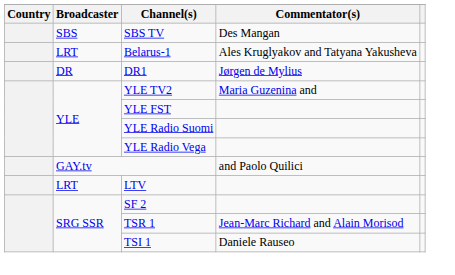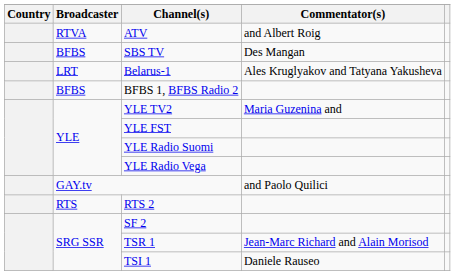 <table class="wikitable plainrowheaders">
 <tr>
 </tr>
 <tr>
 <th scope="col">Country</th>
 <th scope="col">Broadcaster</th>
 <th scope="col">Channel(s)</th>
 <th scope="col">Commentator(s)</th>
 <th scope="col"></th>
 </tr>
 <tr>
 <th scope="row"></th>
-<td><a href='#'>SBS</a></td>
+<td><a href='#'>RTVA</a></td>
+<td><a href='#'>ATV</a></td>
+<td> and Albert Roig</td>
+<td style="text-align:center"></td>
+</tr>
+<tr>
+<th scope="row"></th>
+<td><a href='#'>BFBS</a></td>
 <td><a href='#'>SBS TV</a></td>
 <td>Des Mangan</td>
 <td style="text-align:center"></td>
 </tr>
 <tr>
 <th scope="row"></th>
 <td><a href='#'>LRT</a></td>
 <td><a href='#'>Belarus-1</a></td>
 <td>Ales Kruglyakov and Tatyana Yakusheva</td>
 <td style="text-align:center"></td>
 </tr>
 <tr>
 <th scope="row"></th>
-<td><a href='#'>DR</a></td>
-<td><a href='#'>DR1</a></td>
-<td><a href='#'>Jørgen de Mylius</a></td>
+<td><a href='#'>BFBS</a></td>
+<td>BFBS 1, <a href='#'>BFBS Radio 2</a></td>
+<td></td>
 <td style="text-align:center"></td>
 </tr>
 <tr>
 <th scope="row" rowspan="4"></th>
 <td rowspan="4"><a href='#'>YLE</a></td>
 <td><a href='#'>YLE TV2</a></td>
 <td><a href='#'>Maria Guzenina</a> and </td>
 <td style="text-align:center"></td>
 </tr>
 <tr>
 <td><a href='#'>YLE FST</a></td>
 <td></td>
 <td style="text-align:center"></td>
 </tr>
 <tr>
 <td><a href='#'>YLE Radio Suomi</a></td>
 <td></td>
 <td style="text-align:center"></td>
 </tr>
 <tr>
 <td><a href='#'>YLE Radio Vega</a></td>
 <td></td>
 <td style="text-align:center"></td>
 </tr>
 <tr>
 <th scope="row"></th>
 <td colspan="2"><a href='#'>GAY.tv</a></td>
 <td> and Paolo Quilici</td>
 <td style="text-align:center"></td>
 </tr>
 <tr>
 <th scope="row"></th>
-<td><a href='#'>LRT</a></td>
-<td><a href='#'>LTV</a></td>
+<td><a href='#'>RTS</a></td>
+<td><a href='#'>RTS 2</a></td>
 <td></td>
 <td style="text-align:center"></td>
 </tr>
 <tr>
 <th scope="row" rowspan="3"></th>
 <td rowspan="3"><a href='#'>SRG SSR</a></td>
 <td><a href='#'>SF 2</a></td>
 <td></td>
 <td style="text-align:center"></td>
 </tr>
 <tr>
 <td><a href='#'>TSR 1</a></td>
 <td><a href='#'>Jean-Marc Richard</a> and <a href='#'>Alain Morisod</a></td>
 <td style="text-align:center"></td>
 </tr>
 <tr>
 <td><a href='#'>TSI 1</a></td>
 <td>Daniele Rauseo</td>
 <td style="text-align:center"></td>
 </tr>
 </table>
